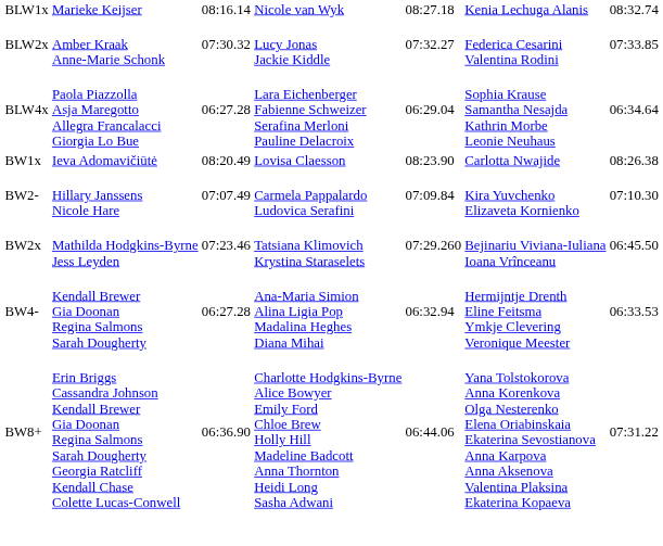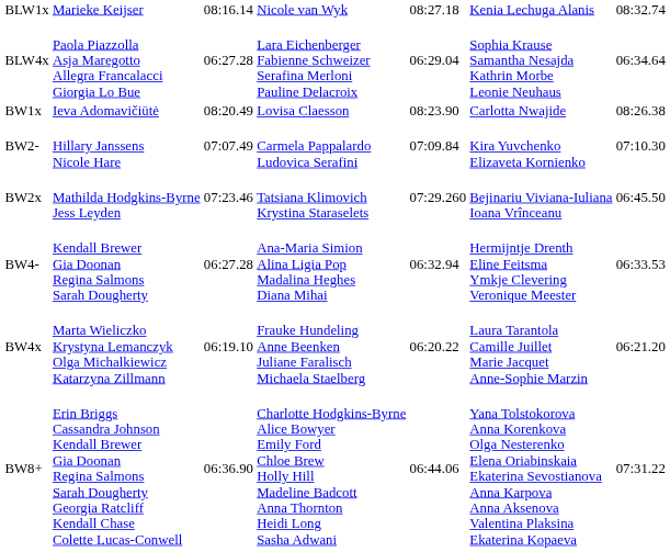 <table>
 <tr>
 <td>BLW1x</td>
 <td><a href='#'>Marieke Keijser</a><br></td>
 <td>08:16.14</td>
 <td><a href='#'>Nicole van Wyk</a><br></td>
 <td>08:27.18</td>
 <td><a href='#'>Kenia Lechuga Alanis</a><br></td>
 <td>08:32.74</td>
-</tr>
-<tr>
-<td>BLW2x</td>
-<td><br><a href='#'>Amber Kraak</a><br><a href='#'>Anne-Marie Schonk</a></td>
-<td>07:30.32</td>
-<td><br><a href='#'>Lucy Jonas</a><br><a href='#'>Jackie Kiddle</a></td>
-<td>07:32.27</td>
-<td><br><a href='#'>Federica Cesarini</a><br><a href='#'>Valentina Rodini</a></td>
-<td>07:33.85</td>
 </tr>
 <tr>
 <td>BLW4x</td>
 <td><br><a href='#'>Paola Piazzolla</a><br><a href='#'>Asja Maregotto</a><br><a href='#'>Allegra Francalacci</a><br><a href='#'>Giorgia Lo Bue</a></td>
 <td>06:27.28</td>
 <td><br><a href='#'>Lara Eichenberger</a><br><a href='#'>Fabienne Schweizer</a><br><a href='#'>Serafina Merloni</a><br><a href='#'>Pauline Delacroix</a></td>
 <td>06:29.04</td>
 <td><br><a href='#'>Sophia Krause</a><br><a href='#'>Samantha Nesajda</a><br><a href='#'>Kathrin Morbe</a><br><a href='#'>Leonie Neuhaus</a></td>
 <td>06:34.64</td>
 </tr>
 <tr>
 <td>BW1x</td>
 <td><a href='#'>Ieva Adomavičiūtė</a><br></td>
 <td>08:20.49</td>
 <td><a href='#'>Lovisa Claesson</a><br></td>
 <td>08:23.90</td>
 <td><a href='#'>Carlotta Nwajide</a><br></td>
 <td>08:26.38</td>
 </tr>
 <tr>
 <td>BW2-</td>
 <td><br><a href='#'>Hillary Janssens</a><br><a href='#'>Nicole Hare</a></td>
 <td>07:07.49</td>
 <td><br><a href='#'>Carmela Pappalardo</a><br><a href='#'>Ludovica Serafini</a></td>
 <td>07:09.84</td>
 <td><br><a href='#'>Kira Yuvchenko</a><br><a href='#'>Elizaveta Kornienko</a></td>
 <td>07:10.30</td>
 </tr>
 <tr>
 <td>BW2x</td>
 <td><br><a href='#'>Mathilda Hodgkins-Byrne</a><br><a href='#'>Jess Leyden</a></td>
 <td>07:23.46</td>
 <td><br><a href='#'>Tatsiana Klimovich</a><br><a href='#'>Krystina Staraselets</a></td>
 <td>07:29.260</td>
 <td><br><a href='#'>Bejinariu Viviana-Iuliana</a><br><a href='#'>Ioana Vrînceanu</a></td>
 <td>06:45.50</td>
 </tr>
 <tr>
 <td>BW4-</td>
 <td><br><a href='#'>Kendall Brewer</a><br><a href='#'>Gia Doonan</a><br><a href='#'>Regina Salmons</a><br><a href='#'>Sarah Dougherty</a></td>
 <td>06:27.28</td>
 <td><br><a href='#'>Ana-Maria Simion</a><br><a href='#'>Alina Ligia Pop</a><br><a href='#'>Madalina Heghes</a><br><a href='#'>Diana Mihai</a></td>
 <td>06:32.94</td>
 <td><br><a href='#'>Hermijntje Drenth</a><br><a href='#'>Eline Feitsma</a><br><a href='#'>Ymkje Clevering</a><br><a href='#'>Veronique Meester</a></td>
 <td>06:33.53</td>
 </tr>
 <tr>
+<td>BW4x</td>
+<td><br><a href='#'>Marta Wieliczko</a><br><a href='#'>Krystyna Lemanczyk</a><br><a href='#'>Olga Michalkiewicz</a><br><a href='#'>Katarzyna Zillmann</a></td>
+<td>06:19.10</td>
+<td><br><a href='#'>Frauke Hundeling</a><br><a href='#'>Anne Beenken</a><br><a href='#'>Juliane Faralisch</a><br><a href='#'>Michaela Staelberg</a></td>
+<td>06:20.22</td>
+<td><br><a href='#'>Laura Tarantola</a><br><a href='#'>Camille Juillet</a><br><a href='#'>Marie Jacquet</a><br><a href='#'>Anne-Sophie Marzin</a></td>
+<td>06:21.20</td>
+</tr>
+<tr>
 <td>BW8+</td>
 <td><br><a href='#'>Erin Briggs</a><br><a href='#'>Cassandra Johnson</a><br><a href='#'>Kendall Brewer</a><br><a href='#'>Gia Doonan</a><br><a href='#'>Regina Salmons</a><br><a href='#'>Sarah Dougherty</a><br><a href='#'>Georgia Ratcliff</a><br><a href='#'>Kendall Chase</a><br><a href='#'>Colette Lucas-Conwell</a></td>
 <td>06:36.90</td>
 <td><br><a href='#'>Charlotte Hodgkins-Byrne</a><br><a href='#'>Alice Bowyer</a><br><a href='#'>Emily Ford</a><br><a href='#'>Chloe Brew</a><br><a href='#'>Holly Hill</a><br><a href='#'>Madeline Badcott</a><br><a href='#'>Anna Thornton</a><br><a href='#'>Heidi Long</a><br><a href='#'>Sasha Adwani</a></td>
 <td>06:44.06</td>
 <td><br><a href='#'>Yana Tolstokorova</a><br><a href='#'>Anna Korenkova</a><br><a href='#'>Olga Nesterenko</a><br><a href='#'>Elena Oriabinskaia</a><br><a href='#'>Ekaterina Sevostianova</a><br><a href='#'>Anna Karpova</a><br><a href='#'>Anna Aksenova</a><br><a href='#'>Valentina Plaksina</a><br><a href='#'>Ekaterina Kopaeva</a></td>
 <td>07:31.22</td>
 </tr>
 </table>
